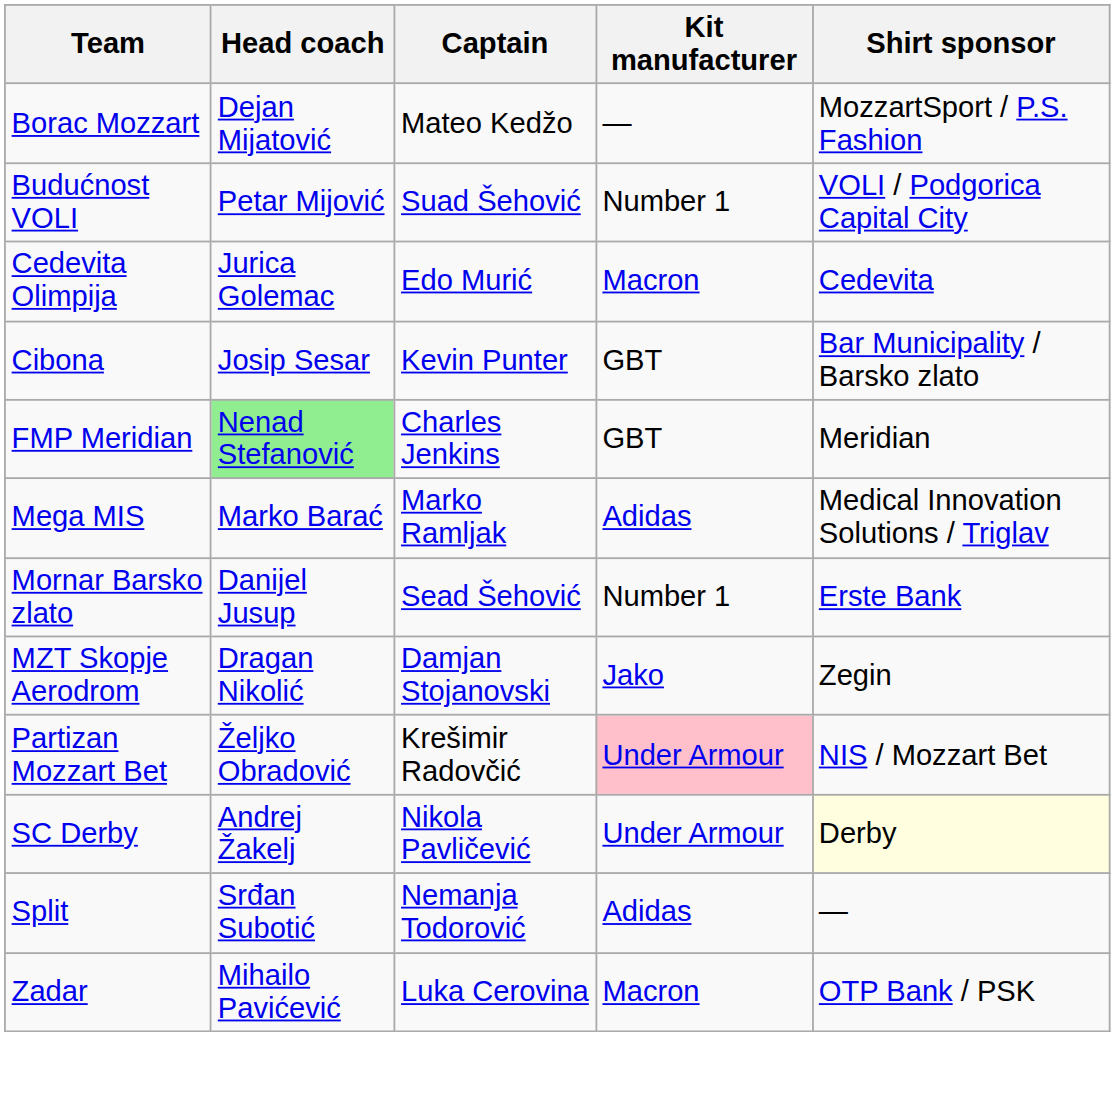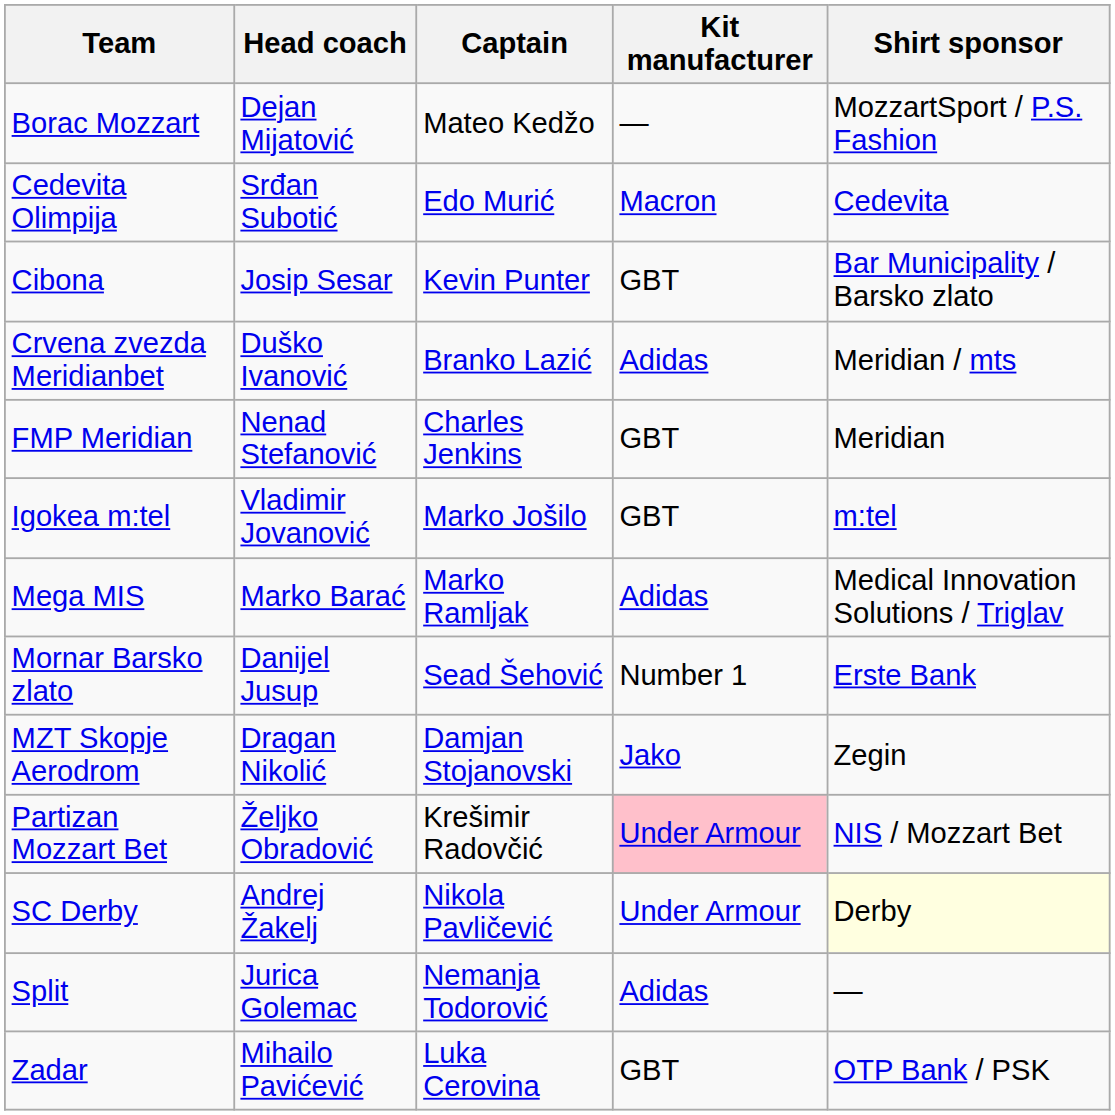 <table class="wikitable sortable">
 <tr>
 <th>Team</th>
 <th>Head coach</th>
 <th>Captain</th>
 <th>Kit manufacturer</th>
 <th>Shirt sponsor</th>
 </tr>
 <tr>
 <td><a href='#'>Borac Mozzart</a></td>
 <td> <a href='#'>Dejan Mijatović</a></td>
 <td> Mateo Kedžo</td>
 <td>—</td>
 <td>MozzartSport / <a href='#'>P.S. Fashion</a></td>
 </tr>
 <tr>
-<td><a href='#'>Budućnost VOLI</a></td>
-<td> <a href='#'>Petar Mijović</a></td>
-<td> <a href='#'>Suad Šehović</a></td>
-<td>Number 1</td>
-<td><a href='#'>VOLI</a> / <a href='#'>Podgorica Capital City</a></td>
-</tr>
-<tr>
 <td><a href='#'>Cedevita Olimpija</a></td>
-<td> <a href='#'>Jurica Golemac</a></td>
+<td> <a href='#'>Srđan Subotić</a></td>
 <td> <a href='#'>Edo Murić</a></td>
 <td><a href='#'>Macron</a></td>
 <td><a href='#'>Cedevita</a></td>
 </tr>
 <tr>
 <td><a href='#'>Cibona</a></td>
 <td> <a href='#'>Josip Sesar</a></td>
 <td> <a href='#'>Kevin Punter</a></td>
 <td>GBT</td>
 <td><a href='#'>Bar Municipality</a> / Barsko zlato</td>
 </tr>
 <tr>
+<td><a href='#'>Crvena zvezda Meridianbet</a></td>
+<td> <a href='#'>Duško Ivanović</a></td>
+<td> <a href='#'>Branko Lazić</a></td>
+<td><a href='#'>Adidas</a></td>
+<td>Meridian / <a href='#'>mts</a></td>
+</tr>
+<tr>
 <td><a href='#'>FMP Meridian</a></td>
-<td style="background: lightgreen;"> <a href='#'>Nenad Stefanović</a></td>
+<td> <a href='#'>Nenad Stefanović</a></td>
 <td> <a href='#'>Charles Jenkins</a></td>
 <td>GBT</td>
 <td>Meridian</td>
+</tr>
+<tr>
+<td><a href='#'>Igokea m:tel</a></td>
+<td> <a href='#'>Vladimir Jovanović</a></td>
+<td> <a href='#'>Marko Jošilo</a></td>
+<td>GBT</td>
+<td><a href='#'>m:tel</a></td>
 </tr>
 <tr>
 <td><a href='#'>Mega MIS</a></td>
 <td> <a href='#'>Marko Barać</a></td>
 <td> <a href='#'>Marko Ramljak</a></td>
 <td><a href='#'>Adidas</a></td>
 <td>Medical Innovation Solutions / <a href='#'>Triglav</a></td>
 </tr>
 <tr>
 <td><a href='#'>Mornar Barsko zlato</a></td>
 <td> <a href='#'>Danijel Jusup</a></td>
 <td> <a href='#'>Sead Šehović</a></td>
 <td>Number 1</td>
 <td><a href='#'>Erste Bank</a></td>
 </tr>
 <tr>
 <td><a href='#'>MZT Skopje Aerodrom</a></td>
 <td> <a href='#'>Dragan Nikolić</a></td>
 <td> <a href='#'>Damjan Stojanovski</a></td>
 <td><a href='#'>Jako</a></td>
 <td>Zegin</td>
 </tr>
 <tr>
 <td><a href='#'>Partizan Mozzart Bet</a></td>
 <td> <a href='#'>Željko Obradović</a></td>
 <td> Krešimir Radovčić</td>
 <td style="background: pink;"><a href='#'>Under Armour</a></td>
 <td><a href='#'>NIS</a> / Mozzart Bet</td>
 </tr>
 <tr>
 <td><a href='#'>SC Derby</a></td>
 <td> <a href='#'>Andrej Žakelj</a></td>
 <td> <a href='#'>Nikola Pavličević</a></td>
 <td><a href='#'>Under Armour</a></td>
 <td style="background: lightyellow;">Derby</td>
 </tr>
 <tr>
 <td><a href='#'>Split</a></td>
-<td> <a href='#'>Srđan Subotić</a></td>
+<td> <a href='#'>Jurica Golemac</a></td>
 <td> <a href='#'>Nemanja Todorović</a></td>
 <td><a href='#'>Adidas</a></td>
 <td>—</td>
 </tr>
 <tr>
 <td><a href='#'>Zadar</a></td>
 <td> <a href='#'>Mihailo Pavićević</a></td>
 <td> <a href='#'>Luka Cerovina</a></td>
-<td><a href='#'>Macron</a></td>
+<td>GBT</td>
 <td><a href='#'>OTP Bank</a> / PSK</td>
 </tr>
 </table>
